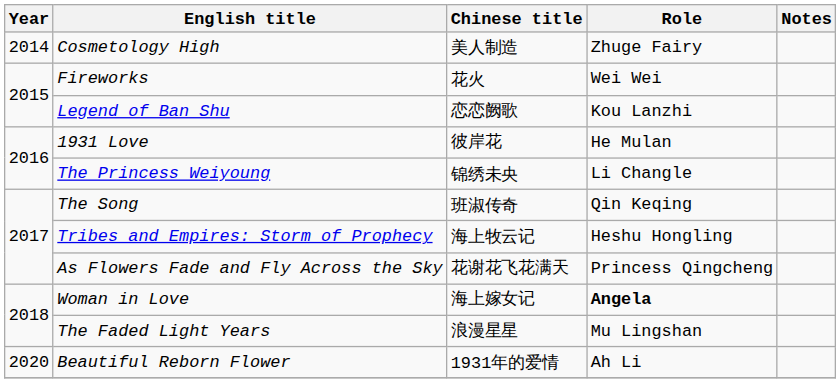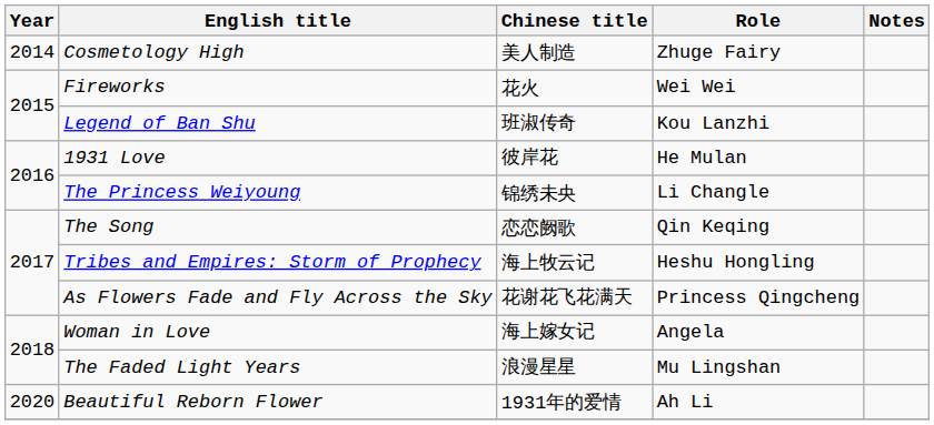 <table class="wikitable sortable">
 <tr>
 <th>Year</th>
 <th>English title</th>
 <th>Chinese title</th>
 <th>Role</th>
 <th>Notes</th>
 </tr>
 <tr>
 <td>2014</td>
 <td><em>Cosmetology High</em></td>
 <td>美人制造</td>
 <td>Zhuge Fairy</td>
 <td></td>
 </tr>
 <tr>
 <td rowspan=2>2015</td>
 <td><em>Fireworks</em></td>
 <td>花火</td>
 <td>Wei Wei</td>
 <td></td>
 </tr>
 <tr>
 <td><em><a href='#'>Legend of Ban Shu</a></em></td>
-<td>恋恋阙歌</td>
+<td>班淑传奇</td>
 <td>Kou Lanzhi</td>
 <td></td>
 </tr>
 <tr>
 <td rowspan=2>2016</td>
 <td><em>1931 Love</em></td>
 <td>彼岸花</td>
 <td>He Mulan</td>
 <td></td>
 </tr>
 <tr>
 <td><em><a href='#'>The Princess Weiyoung</a></em></td>
 <td>锦绣未央</td>
 <td>Li Changle</td>
 <td></td>
 </tr>
 <tr>
 <td rowspan=3>2017</td>
 <td><em>The Song</em></td>
-<td>班淑传奇</td>
+<td>恋恋阙歌</td>
 <td>Qin Keqing</td>
 <td></td>
 </tr>
 <tr>
 <td><em><a href='#'>Tribes and Empires: Storm of Prophecy</a></em></td>
 <td>海上牧云记</td>
 <td>Heshu Hongling</td>
 <td></td>
 </tr>
 <tr>
 <td><em>As Flowers Fade and Fly Across the Sky</em></td>
 <td>花谢花飞花满天</td>
 <td>Princess Qingcheng</td>
 <td></td>
 </tr>
 <tr>
 <td rowspan=2>2018</td>
 <td><em>Woman in Love</em></td>
 <td>海上嫁女记</td>
-<td><strong>Angela</strong></td>
+<td>Angela</td>
 <td></td>
 </tr>
 <tr>
 <td><em>The Faded Light Years</em></td>
 <td>浪漫星星</td>
 <td>Mu Lingshan</td>
 <td></td>
 </tr>
 <tr>
 <td>2020</td>
 <td><em>Beautiful Reborn Flower</em></td>
 <td>1931年的爱情</td>
 <td>Ah Li</td>
 <td></td>
 </tr>
 <tr>
 </tr>
 </table>
